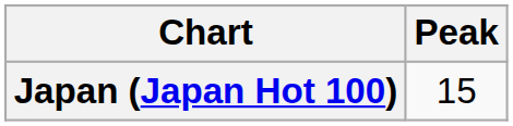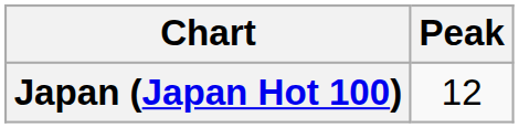 <table class="wikitable plainrowheaders">
 <tr>
 <th style="text-align:center;">Chart</th>
 <th style="text-align:center;">Peak</th>
 </tr>
 <tr>
 <th scope="row">Japan (<a href='#'>Japan Hot 100</a>)</th>
-<td style="text-align:center;">15</td>
+<td style="text-align:center;">12</td>
 </tr>
 </table>
